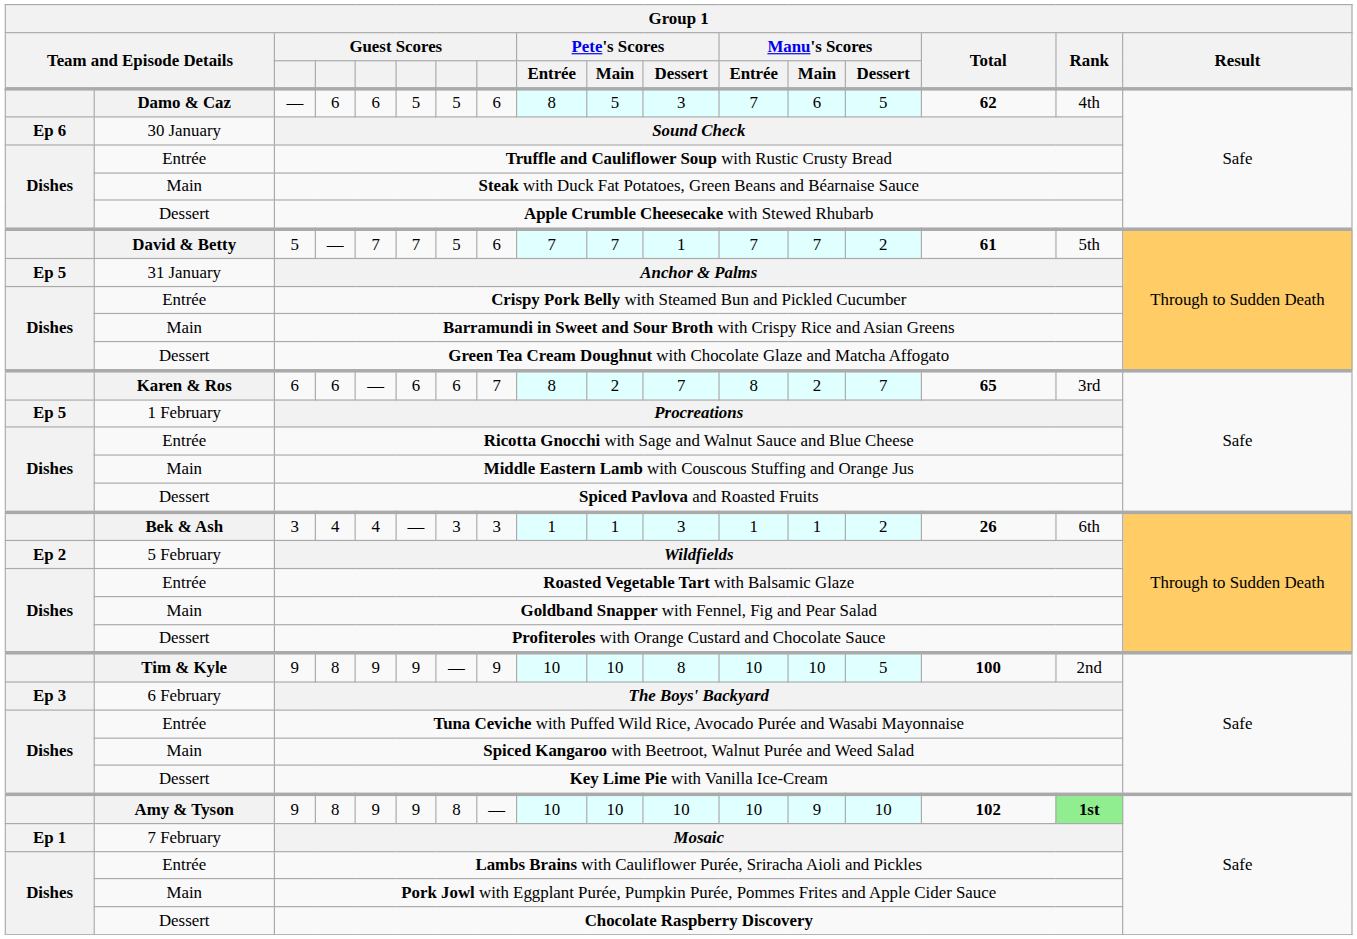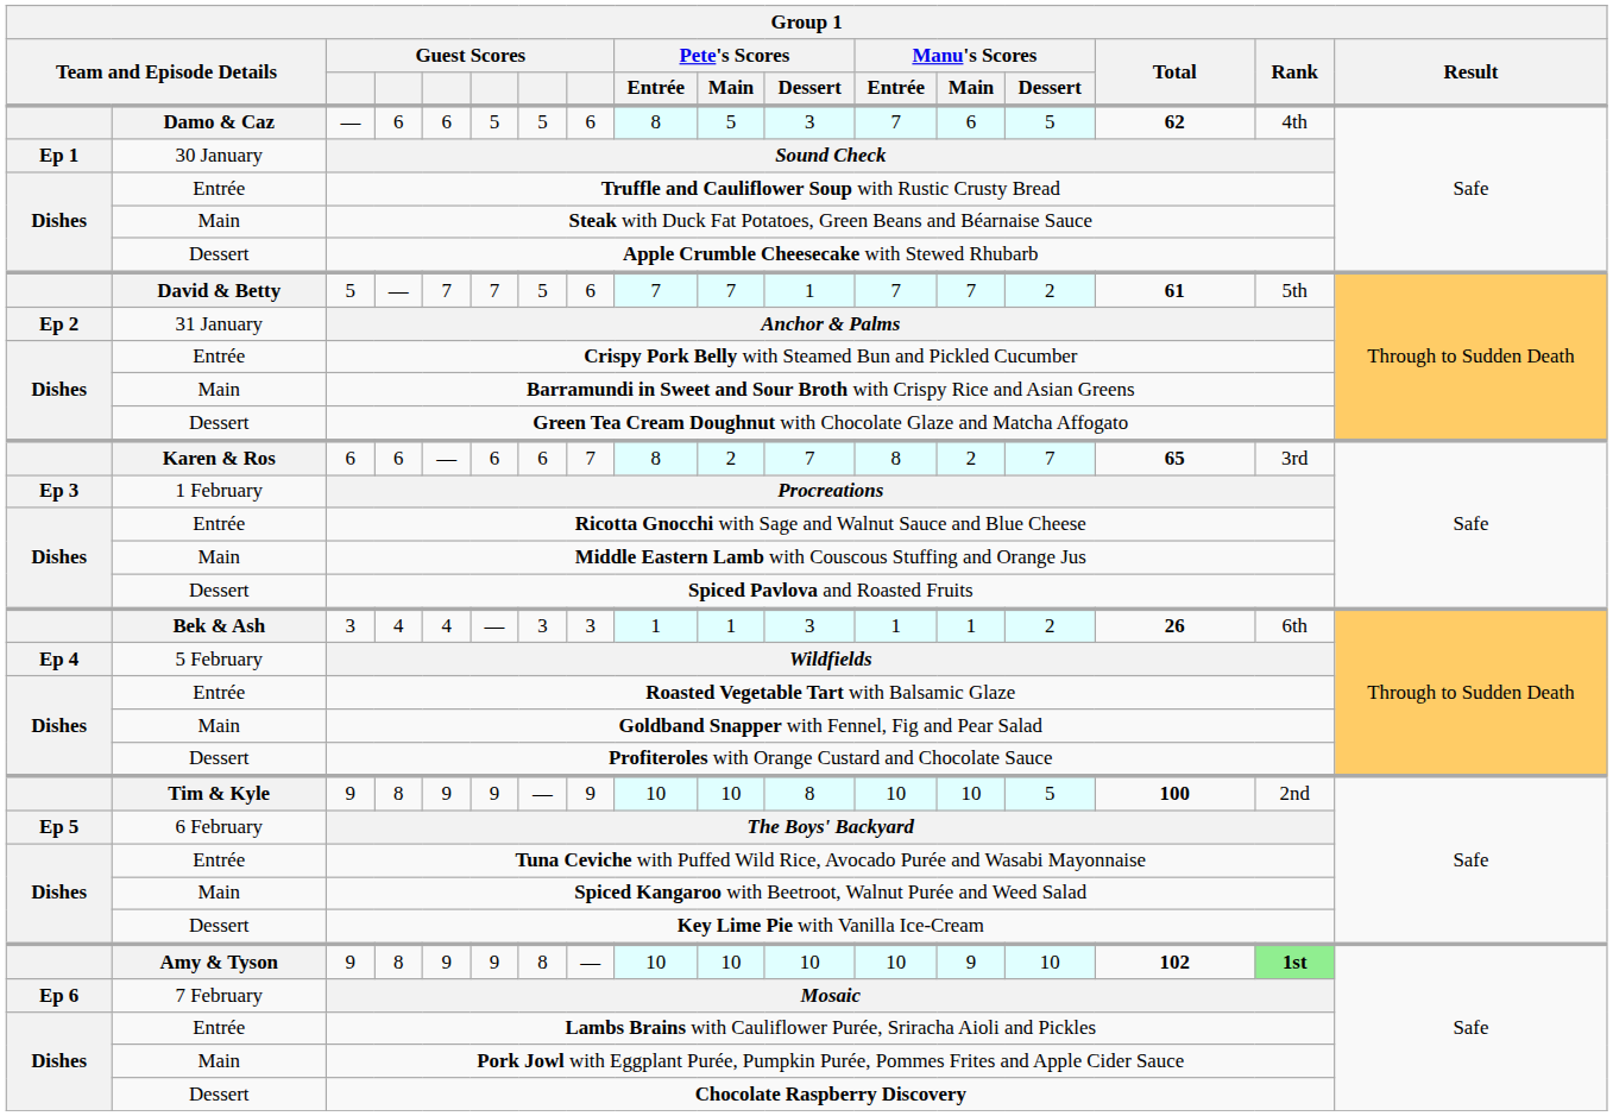 <table class="wikitable plainrowheaders" style="margin:1em auto; text-align:center; font-size:90%; width:80em;">
 <tr>
 <th colspan="20" >Group 1</th>
 </tr>
 <tr>
 <th scope="col" rowspan="2" colspan="2" style="width:20%;">Team and Episode Details</th>
 <th scope="col" colspan="6" style="width:15%;">Guest Scores</th>
 <th scope="col" colspan="3" style="width:15%;"><a href='#'>Pete</a>'s Scores</th>
 <th scope="col" colspan="3" style="width:15%;"><a href='#'>Manu</a>'s Scores</th>
 <th scope="col" rowspan="2" style="width:10%;">Total<br><small></small></th>
 <th scope="col" rowspan="2" style="width:5%;">Rank</th>
 <th scope="col" rowspan="2" style="width:20%;">Result</th>
 </tr>
 <tr>
 <th scope="col" style="width:3%;"></th>
 <th scope="col" style="width:3%;"></th>
 <th scope="col" style="width:3%;"></th>
 <th scope="col" style="width:3%;"></th>
 <th scope="col" style="width:3%;"></th>
 <th scope="col" style="width:3%;"></th>
 <th scope="col">Entrée</th>
 <th scope="col">Main</th>
 <th scope="col">Dessert</th>
 <th scope="col">Entrée</th>
 <th scope="col">Main</th>
 <th scope="col">Dessert</th>
 </tr>
 <tr style="border-top:3px solid #aaa;">
 </tr>
 <tr>
 <th></th>
 <th style="text-align:centre">Damo & Caz</th>
 <td>—</td>
 <td>6</td>
 <td>6</td>
 <td>5</td>
 <td>5</td>
 <td>6</td>
 <td bgcolor=#E0FFFF>8</td>
 <td bgcolor=#E0FFFF>5</td>
 <td bgcolor=#E0FFFF>3</td>
 <td bgcolor=#E0FFFF>7</td>
 <td bgcolor=#E0FFFF>6</td>
 <td bgcolor=#E0FFFF>5</td>
 <td><strong>62</strong></td>
 <td>4th</td>
 <td rowspan="5">Safe</td>
 </tr>
 <tr>
-<th>Ep 6</th>
+<th>Ep 1</th>
 <td>30 January</td>
 <th colspan="14"><em>Sound Check</em></th>
 </tr>
 <tr>
 <th rowspan="3">Dishes</th>
 <td>Entrée</td>
 <td colspan="14"><strong>Truffle and Cauliflower Soup</strong> with Rustic Crusty Bread</td>
 </tr>
 <tr>
 <td>Main</td>
 <td colspan="14"><strong>Steak</strong> with Duck Fat Potatoes, Green Beans and Béarnaise Sauce</td>
 </tr>
 <tr>
 <td>Dessert</td>
 <td colspan="14"><strong>Apple Crumble Cheesecake</strong> with Stewed Rhubarb</td>
 </tr>
 <tr style="border-top:3px solid #aaa;">
 <th></th>
 <th style="text-align:centre">David & Betty</th>
 <td>5</td>
 <td>—</td>
 <td>7</td>
 <td>7</td>
 <td>5</td>
 <td>6</td>
 <td bgcolor=#E0FFFF>7</td>
 <td bgcolor=#E0FFFF>7</td>
 <td bgcolor=#E0FFFF>1</td>
 <td bgcolor=#E0FFFF>7</td>
 <td bgcolor=#E0FFFF>7</td>
 <td bgcolor=#E0FFFF>2</td>
 <td><strong>61</strong></td>
 <td>5th</td>
 <td rowspan="5" style="background:#FFCC66">Through to Sudden Death</td>
 </tr>
 <tr>
-<th>Ep 5</th>
+<th>Ep 2</th>
 <td>31 January</td>
 <th colspan="14"><em>Anchor & Palms</em></th>
 </tr>
 <tr>
 <th rowspan="3">Dishes</th>
 <td>Entrée</td>
 <td colspan="14"><strong>Crispy Pork Belly</strong> with Steamed Bun and Pickled Cucumber</td>
 </tr>
 <tr>
 <td>Main</td>
 <td colspan="14"><strong>Barramundi in Sweet and Sour Broth</strong> with Crispy Rice and Asian Greens</td>
 </tr>
 <tr>
 <td>Dessert</td>
 <td colspan="14"><strong>Green Tea Cream Doughnut</strong> with Chocolate Glaze and Matcha Affogato</td>
 </tr>
 <tr style="border-top:3px solid #aaa;">
 <th></th>
 <th style="text-align:centre">Karen & Ros</th>
 <td>6</td>
 <td>6</td>
 <td>—</td>
 <td>6</td>
 <td>6</td>
 <td>7</td>
 <td bgcolor=#E0FFFF>8</td>
 <td bgcolor=#E0FFFF>2</td>
 <td bgcolor=#E0FFFF>7</td>
 <td bgcolor=#E0FFFF>8</td>
 <td bgcolor=#E0FFFF>2</td>
 <td bgcolor=#E0FFFF>7</td>
 <td><strong>65</strong></td>
 <td>3rd</td>
 <td rowspan="5">Safe</td>
 </tr>
 <tr>
-<th>Ep 5</th>
+<th>Ep 3</th>
 <td>1 February</td>
 <th colspan="14"><em>Procreations</em></th>
 </tr>
 <tr>
 <th rowspan="3">Dishes</th>
 <td>Entrée</td>
 <td colspan="14"><strong>Ricotta Gnocchi</strong> with Sage and Walnut Sauce and Blue Cheese</td>
 </tr>
 <tr>
 <td>Main</td>
 <td colspan="14"><strong>Middle Eastern Lamb</strong> with Couscous Stuffing and Orange Jus</td>
 </tr>
 <tr>
 <td>Dessert</td>
 <td colspan="14"><strong>Spiced Pavlova</strong> and Roasted Fruits</td>
 </tr>
 <tr style="border-top:3px solid #aaa;">
 <th></th>
 <th style="text-align:centre">Bek & Ash</th>
 <td>3</td>
 <td>4</td>
 <td>4</td>
 <td>—</td>
 <td>3</td>
 <td>3</td>
 <td bgcolor=#E0FFFF>1</td>
 <td bgcolor=#E0FFFF>1</td>
 <td bgcolor=#E0FFFF>3</td>
 <td bgcolor=#E0FFFF>1</td>
 <td bgcolor=#E0FFFF>1</td>
 <td bgcolor=#E0FFFF>2</td>
 <td><strong>26</strong></td>
 <td>6th</td>
 <td rowspan="5" style="background:#FFCC66">Through to Sudden Death</td>
 </tr>
 <tr>
-<th>Ep 2</th>
+<th>Ep 4</th>
 <td>5 February</td>
 <th colspan="14"><em>Wildfields</em></th>
 </tr>
 <tr>
 <th rowspan="3">Dishes</th>
 <td>Entrée</td>
 <td colspan="14"><strong>Roasted Vegetable Tart</strong> with Balsamic Glaze</td>
 </tr>
 <tr>
 <td>Main</td>
 <td colspan="14"><strong>Goldband Snapper</strong> with Fennel, Fig and Pear Salad</td>
 </tr>
 <tr>
 <td>Dessert</td>
 <td colspan="14"><strong>Profiteroles</strong> with Orange Custard and Chocolate Sauce</td>
 </tr>
 <tr style="border-top:3px solid #aaa;">
 <th></th>
 <th style="text-align:centre">Tim & Kyle</th>
 <td>9</td>
 <td>8</td>
 <td>9</td>
 <td>9</td>
 <td>—</td>
 <td>9</td>
 <td bgcolor=#E0FFFF>10</td>
 <td bgcolor=#E0FFFF>10</td>
 <td bgcolor=#E0FFFF>8</td>
 <td bgcolor=#E0FFFF>10</td>
 <td bgcolor=#E0FFFF>10</td>
 <td bgcolor=#E0FFFF>5</td>
 <td><strong>100</strong></td>
 <td>2nd</td>
 <td rowspan="5">Safe</td>
 </tr>
 <tr>
-<th>Ep 3</th>
+<th>Ep 5</th>
 <td>6 February</td>
 <th colspan="14"><em>The Boys' Backyard</em></th>
 </tr>
 <tr>
 <th rowspan="3">Dishes</th>
 <td>Entrée</td>
 <td colspan="14"><strong>Tuna Ceviche</strong> with Puffed Wild Rice, Avocado Purée and Wasabi Mayonnaise</td>
 </tr>
 <tr>
 <td>Main</td>
 <td colspan="14"><strong>Spiced Kangaroo</strong> with Beetroot, Walnut Purée and Weed Salad</td>
 </tr>
 <tr>
 <td>Dessert</td>
 <td colspan="14"><strong>Key Lime Pie</strong> with Vanilla Ice-Cream</td>
 </tr>
 <tr style="border-top:3px solid #aaa;">
 <th></th>
 <th style="text-align:centre">Amy & Tyson</th>
 <td>9</td>
 <td>8</td>
 <td>9</td>
 <td>9</td>
 <td>8</td>
 <td>—</td>
 <td bgcolor=#E0FFFF>10</td>
 <td bgcolor=#E0FFFF>10</td>
 <td bgcolor=#E0FFFF>10</td>
 <td bgcolor=#E0FFFF>10</td>
 <td bgcolor=#E0FFFF>9</td>
 <td bgcolor=#E0FFFF>10</td>
 <td><strong>102</strong></td>
 <td bgcolor="lightgreen"><strong>1st</strong></td>
 <td rowspan="5">Safe</td>
 </tr>
 <tr>
-<th>Ep 1</th>
+<th>Ep 6</th>
 <td>7 February</td>
 <th colspan="14"><em>Mosaic</em></th>
 </tr>
 <tr>
 <th rowspan="3">Dishes</th>
 <td>Entrée</td>
 <td colspan="14"><strong>Lambs Brains</strong> with Cauliflower Purée, Sriracha Aioli and Pickles</td>
 </tr>
 <tr>
 <td>Main</td>
 <td colspan="14"><strong>Pork Jowl</strong> with Eggplant Purée, Pumpkin Purée, Pommes Frites and Apple Cider Sauce</td>
 </tr>
 <tr>
 <td>Dessert</td>
 <td colspan="14"><strong>Chocolate Raspberry Discovery</strong></td>
 </tr>
 </table>
